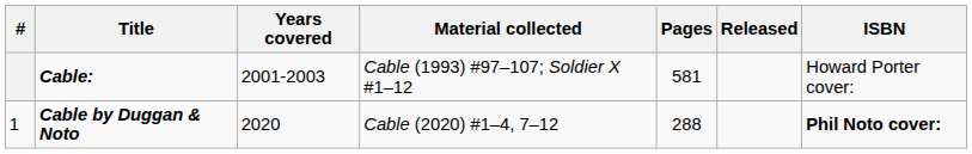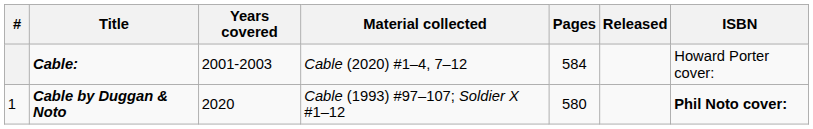 <table class="wikitable sortable" width=99%>
 <tr>
 <th class="unsortable" width=20px>#</th>
 <th>Title</th>
 <th>Years covered</th>
 <th class="unsortable">Material collected</th>
 <th>Pages</th>
 <th>Released</th>
 <th class="unsortable">ISBN</th>
 </tr>
 <tr>
 <th style="background-color: light grey;"></th>
 <td><strong><em>Cable: </em></strong></td>
 <td>2001-2003</td>
-<td><em>Cable</em> (1993) #97–107; <em>Soldier X</em> #1–12</td>
-<td style="text-align: center;">581</td>
+<td><em>Cable</em> (2020) #1–4, 7–12</td>
+<td style="text-align: center;">584</td>
 <td></td>
 <td>Howard Porter cover: </td>
 </tr>
 <tr>
 <td>1</td>
 <td><strong><em>Cable by Duggan & Noto</em></strong></td>
 <td>2020</td>
-<td><em>Cable</em> (2020) #1–4, 7–12</td>
-<td style="text-align: center;">288</td>
+<td><em>Cable</em> (1993) #97–107; <em>Soldier X</em> #1–12</td>
+<td style="text-align: center;">580</td>
 <td></td>
 <td><strong>Phil Noto cover: </strong></td>
 </tr>
 </table>
